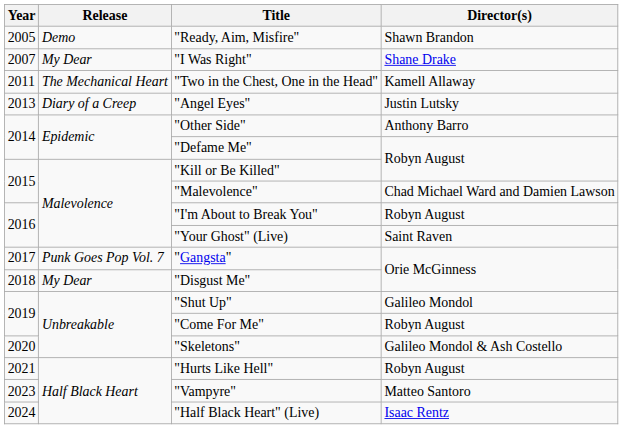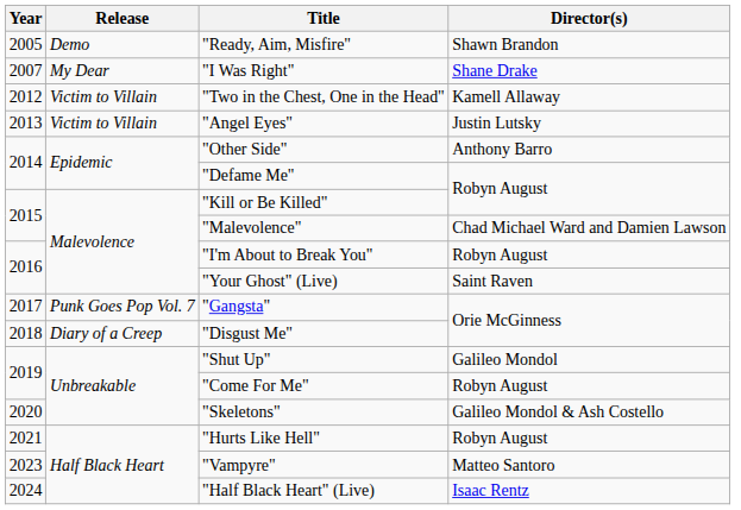 <table class="wikitable plainrowheaders">
 <tr>
 <th scope="col">Year</th>
 <th scope="col">Release</th>
 <th scope="col">Title</th>
 <th scope="col">Director(s)</th>
 </tr>
 <tr>
 <td>2005</td>
 <td><em>Demo</em></td>
 <td>"Ready, Aim, Misfire"</td>
 <td>Shawn Brandon</td>
 </tr>
 <tr>
 <td>2007</td>
 <td><em>My Dear</em></td>
 <td>"I Was Right"</td>
 <td><a href='#'>Shane Drake</a></td>
 </tr>
 <tr>
-<td>2011</td>
-<td><em>The Mechanical Heart</em></td>
+<td>2012</td>
+<td><em>Victim to Villain</em></td>
 <td>"Two in the Chest, One in the Head"</td>
 <td>Kamell Allaway</td>
 </tr>
 <tr>
 <td>2013</td>
-<td><em>Diary of a Creep</em></td>
+<td><em>Victim to Villain</em></td>
 <td>"Angel Eyes"<br></td>
 <td>Justin Lutsky</td>
 </tr>
 <tr>
 <td rowspan="2">2014</td>
 <td rowspan ="2"><em>Epidemic</em></td>
 <td>"Other Side"</td>
 <td>Anthony Barro</td>
 </tr>
 <tr>
 <td>"Defame Me"</td>
 <td rowspan="2">Robyn August</td>
 </tr>
 <tr>
 <td rowspan="2">2015</td>
 <td rowspan="4"><em>Malevolence</em></td>
 <td>"Kill or Be Killed"</td>
 </tr>
 <tr>
 <td>"Malevolence"</td>
 <td>Chad Michael Ward and Damien Lawson</td>
 </tr>
 <tr>
 <td rowspan="2">2016</td>
 <td>"I'm About to Break You"</td>
 <td>Robyn August</td>
 </tr>
 <tr>
 <td>"Your Ghost" (Live)</td>
 <td>Saint Raven</td>
 </tr>
 <tr>
 <td>2017</td>
 <td><em>Punk Goes Pop Vol. 7</em></td>
 <td>"<a href='#'>Gangsta</a>"</td>
 <td rowspan="2">Orie McGinness</td>
 </tr>
 <tr>
 <td>2018</td>
-<td><em>My Dear</em></td>
+<td><em>Diary of a Creep</em></td>
 <td>"Disgust Me"</td>
 </tr>
 <tr>
 <td rowspan="2">2019</td>
 <td rowspan="3"><em>Unbreakable</em></td>
 <td>"Shut Up"</td>
 <td>Galileo Mondol</td>
 </tr>
 <tr>
 <td>"Come For Me"</td>
 <td>Robyn August</td>
 </tr>
 <tr>
 <td>2020</td>
 <td>"Skeletons"</td>
 <td>Galileo Mondol & Ash Costello</td>
 </tr>
 <tr>
 <td>2021</td>
 <td rowspan="3"><em>Half Black Heart</em></td>
 <td>"Hurts Like Hell"</td>
 <td>Robyn August</td>
 </tr>
 <tr>
 <td>2023</td>
 <td>"Vampyre"</td>
 <td>Matteo Santoro</td>
 </tr>
 <tr>
 <td>2024</td>
 <td>"Half Black Heart" (Live)</td>
 <td><a href='#'>Isaac Rentz</a></td>
 </tr>
 </table>
